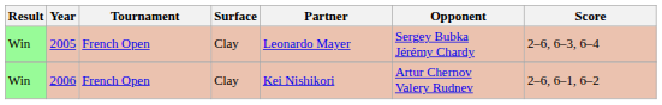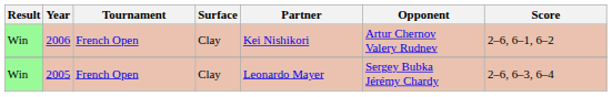 <table class="sortable wikitable" style=font-size:97%>
 <tr>
 <th>Result</th>
 <th>Year</th>
 <th width=150>Tournament</th>
 <th>Surface</th>
 <th width=150>Partner</th>
 <th width=150>Opponent</th>
 <th width=150>Score</th>
 </tr>
 <tr style="background:#ebc2af;">
 <td bgcolor=98fb98>Win</td>
+<td><a href='#'>2006</a></td>
+<td><a href='#'>French Open</a></td>
+<td>Clay</td>
+<td> <a href='#'>Kei Nishikori</a></td>
+<td> <a href='#'>Artur Chernov</a> <br>  <a href='#'>Valery Rudnev</a></td>
+<td>2–6, 6–1, 6–2</td>
+</tr>
+<tr>
+</tr>
+<tr style="background:#ebc2af;">
+<td bgcolor=98fb98>Win</td>
 <td><a href='#'>2005</a></td>
 <td><a href='#'>French Open</a></td>
 <td>Clay</td>
 <td> <a href='#'>Leonardo Mayer</a></td>
 <td> <a href='#'>Sergey Bubka</a> <br>  <a href='#'>Jérémy Chardy</a></td>
 <td>2–6, 6–3, 6–4</td>
 </tr>
-<tr>
-</tr>
-<tr style="background:#ebc2af;">
-<td bgcolor=98fb98>Win</td>
-<td><a href='#'>2006</a></td>
-<td><a href='#'>French Open</a></td>
-<td>Clay</td>
-<td> <a href='#'>Kei Nishikori</a></td>
-<td> <a href='#'>Artur Chernov</a> <br>  <a href='#'>Valery Rudnev</a></td>
-<td>2–6, 6–1, 6–2</td>
-</tr>
 </table>
